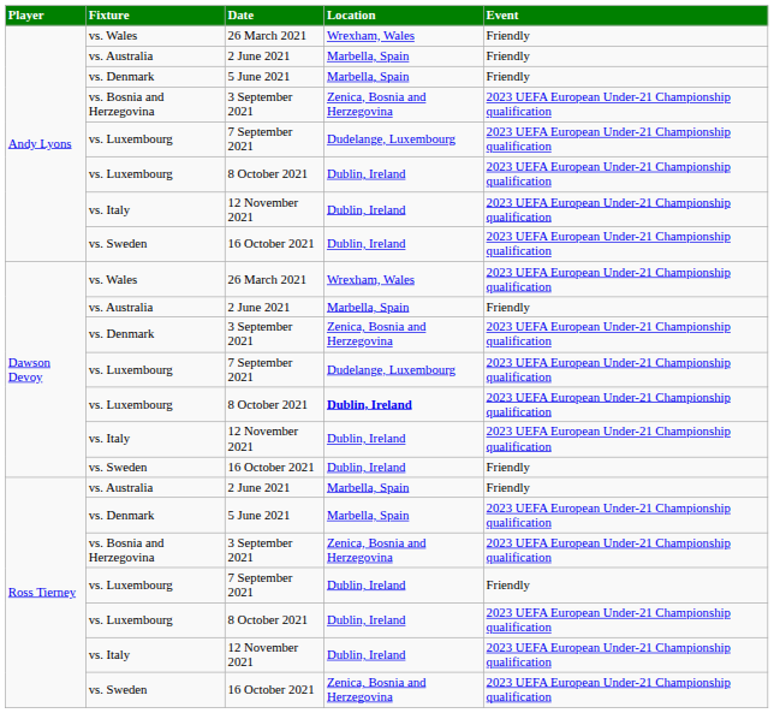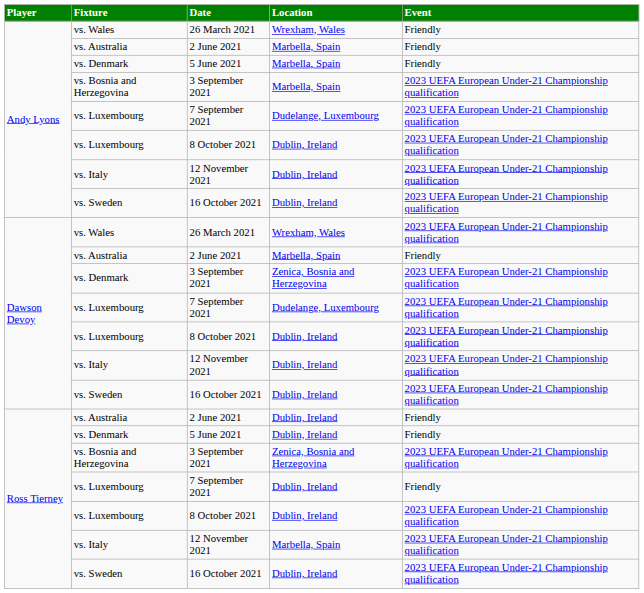 <table class="wikitable" style="width:75%;">
 <tr>
 <th style="background:green; color:white; text-align:left;">Player</th>
 <th style="background:green; color:white; text-align:left;">Fixture</th>
 <th style="background:green; color:white; text-align:left;">Date</th>
 <th style="background:green; color:white; text-align:left;">Location</th>
 <th style="background:green; color:white; text-align:left;">Event</th>
 </tr>
 <tr>
 <td rowspan="8"><a href='#'>Andy Lyons</a></td>
 <td>vs.  Wales</td>
 <td>26 March 2021</td>
 <td><a href='#'>Wrexham, Wales</a></td>
 <td>Friendly</td>
 </tr>
 <tr>
 <td>vs.  Australia</td>
 <td>2 June 2021</td>
 <td><a href='#'>Marbella, Spain</a></td>
 <td>Friendly</td>
 </tr>
 <tr>
 <td>vs.  Denmark</td>
 <td>5 June 2021</td>
 <td><a href='#'>Marbella, Spain</a></td>
 <td>Friendly</td>
 </tr>
 <tr>
 <td>vs.  Bosnia and Herzegovina</td>
 <td>3 September 2021</td>
-<td><a href='#'>Zenica, Bosnia and Herzegovina</a></td>
+<td><a href='#'>Marbella, Spain</a></td>
 <td><a href='#'>2023 UEFA European Under-21 Championship qualification</a></td>
 </tr>
 <tr>
 <td>vs.  Luxembourg</td>
 <td>7 September 2021</td>
 <td><a href='#'>Dudelange, Luxembourg</a></td>
 <td><a href='#'>2023 UEFA European Under-21 Championship qualification</a></td>
 </tr>
 <tr>
 <td>vs.  Luxembourg</td>
 <td>8 October 2021</td>
 <td><a href='#'>Dublin, Ireland</a></td>
 <td><a href='#'>2023 UEFA European Under-21 Championship qualification</a></td>
 </tr>
 <tr>
 <td>vs.  Italy</td>
 <td>12 November 2021</td>
 <td><a href='#'>Dublin, Ireland</a></td>
 <td><a href='#'>2023 UEFA European Under-21 Championship qualification</a></td>
 </tr>
 <tr>
 <td>vs.  Sweden</td>
 <td>16 October 2021</td>
 <td><a href='#'>Dublin, Ireland</a></td>
 <td><a href='#'>2023 UEFA European Under-21 Championship qualification</a></td>
 </tr>
 <tr>
 <td rowspan="7"><a href='#'>Dawson Devoy</a></td>
 <td>vs.  Wales</td>
 <td>26 March 2021</td>
 <td><a href='#'>Wrexham, Wales</a></td>
 <td><a href='#'>2023 UEFA European Under-21 Championship qualification</a></td>
 </tr>
 <tr>
 <td>vs.  Australia</td>
 <td>2 June 2021</td>
 <td><a href='#'>Marbella, Spain</a></td>
 <td>Friendly</td>
 </tr>
 <tr>
 <td>vs.  Denmark</td>
 <td>3 September 2021</td>
 <td><a href='#'>Zenica, Bosnia and Herzegovina</a></td>
 <td><a href='#'>2023 UEFA European Under-21 Championship qualification</a></td>
 </tr>
 <tr>
 <td>vs.  Luxembourg</td>
 <td>7 September 2021</td>
 <td><a href='#'>Dudelange, Luxembourg</a></td>
 <td><a href='#'>2023 UEFA European Under-21 Championship qualification</a></td>
 </tr>
 <tr>
 <td>vs.  Luxembourg</td>
 <td>8 October 2021</td>
-<td><strong><a href='#'>Dublin, Ireland</a></strong></td>
+<td><a href='#'>Dublin, Ireland</a></td>
 <td><a href='#'>2023 UEFA European Under-21 Championship qualification</a></td>
 </tr>
 <tr>
 <td>vs.  Italy</td>
 <td>12 November 2021</td>
 <td><a href='#'>Dublin, Ireland</a></td>
 <td><a href='#'>2023 UEFA European Under-21 Championship qualification</a></td>
 </tr>
 <tr>
 <td>vs.  Sweden</td>
 <td>16 October 2021</td>
 <td><a href='#'>Dublin, Ireland</a></td>
-<td>Friendly</td>
+<td><a href='#'>2023 UEFA European Under-21 Championship qualification</a></td>
 </tr>
 <tr>
 <td rowspan="7"><a href='#'>Ross Tierney</a></td>
 <td>vs.  Australia</td>
 <td>2 June 2021</td>
-<td><a href='#'>Marbella, Spain</a></td>
+<td><a href='#'>Dublin, Ireland</a></td>
 <td>Friendly</td>
 </tr>
 <tr>
 <td>vs.  Denmark</td>
 <td>5 June 2021</td>
-<td><a href='#'>Marbella, Spain</a></td>
-<td><a href='#'>2023 UEFA European Under-21 Championship qualification</a></td>
+<td><a href='#'>Dublin, Ireland</a></td>
+<td>Friendly</td>
 </tr>
 <tr>
 <td>vs.  Bosnia and Herzegovina</td>
 <td>3 September 2021</td>
 <td><a href='#'>Zenica, Bosnia and Herzegovina</a></td>
 <td><a href='#'>2023 UEFA European Under-21 Championship qualification</a></td>
 </tr>
 <tr>
 <td>vs.  Luxembourg</td>
 <td>7 September 2021</td>
 <td><a href='#'>Dublin, Ireland</a></td>
 <td>Friendly</td>
 </tr>
 <tr>
 <td>vs.  Luxembourg</td>
 <td>8 October 2021</td>
 <td><a href='#'>Dublin, Ireland</a></td>
 <td><a href='#'>2023 UEFA European Under-21 Championship qualification</a></td>
 </tr>
 <tr>
 <td>vs.  Italy</td>
 <td>12 November 2021</td>
-<td><a href='#'>Dublin, Ireland</a></td>
+<td><a href='#'>Marbella, Spain</a></td>
 <td><a href='#'>2023 UEFA European Under-21 Championship qualification</a></td>
 </tr>
 <tr>
 <td>vs.  Sweden</td>
 <td>16 October 2021</td>
-<td><a href='#'>Zenica, Bosnia and Herzegovina</a></td>
+<td><a href='#'>Dublin, Ireland</a></td>
 <td><a href='#'>2023 UEFA European Under-21 Championship qualification</a></td>
 </tr>
 </table>
